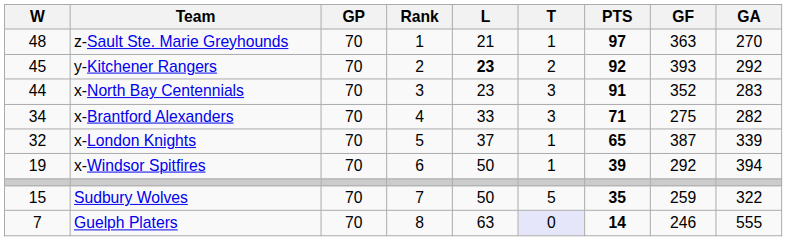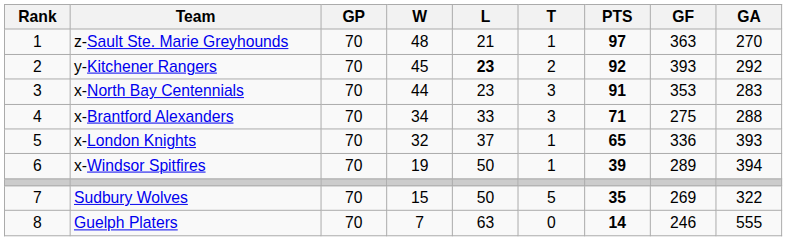 <table class="wikitable sortable" style="text-align:center">
 <tr>
-<th width="7.5%">W</th>
+<th width="7.5%">Rank</th>
 <th width="28.5%">Team</th>
 <th width="7.5%">GP</th>
-<th width="7.5%">Rank</th>
+<th width="7.5%">W</th>
 <th width="7.5%">L</th>
 <th width="7.5%">T</th>
 <th width="7.5%">PTS</th>
 <th width="7.5%">GF</th>
 <th width="7.5%">GA</th>
 </tr>
 <tr>
-<td>48</td>
+<td>1</td>
 <td align=left>z-<a href='#'>Sault Ste. Marie Greyhounds</a></td>
 <td>70</td>
-<td>1</td>
+<td>48</td>
 <td>21</td>
 <td>1</td>
 <td><strong>97</strong></td>
 <td>363</td>
 <td>270</td>
 </tr>
 <tr>
-<td>45</td>
+<td>2</td>
 <td align=left>y-<a href='#'>Kitchener Rangers</a></td>
 <td>70</td>
-<td>2</td>
+<td>45</td>
 <td><strong>23</strong></td>
 <td>2</td>
 <td><strong>92</strong></td>
 <td>393</td>
 <td>292</td>
 </tr>
 <tr>
-<td>44</td>
+<td>3</td>
 <td align=left>x-<a href='#'>North Bay Centennials</a></td>
 <td>70</td>
-<td>3</td>
+<td>44</td>
 <td>23</td>
 <td>3</td>
 <td><strong>91</strong></td>
-<td>352</td>
+<td>353</td>
 <td>283</td>
 </tr>
 <tr>
-<td>34</td>
+<td>4</td>
 <td align=left>x-<a href='#'>Brantford Alexanders</a></td>
 <td>70</td>
-<td>4</td>
+<td>34</td>
 <td>33</td>
 <td>3</td>
 <td><strong>71</strong></td>
 <td>275</td>
-<td>282</td>
+<td>288</td>
 </tr>
 <tr>
-<td>32</td>
+<td>5</td>
 <td align=left>x-<a href='#'>London Knights</a></td>
 <td>70</td>
-<td>5</td>
+<td>32</td>
 <td>37</td>
 <td>1</td>
 <td><strong>65</strong></td>
-<td>387</td>
-<td>339</td>
+<td>336</td>
+<td>393</td>
 </tr>
 <tr>
-<td>19</td>
+<td>6</td>
 <td align=left>x-<a href='#'>Windsor Spitfires</a></td>
 <td>70</td>
-<td>6</td>
+<td>19</td>
 <td>50</td>
 <td>1</td>
 <td><strong>39</strong></td>
-<td>292</td>
+<td>289</td>
 <td>394</td>
 </tr>
 <tr style="background-color:#cccccc;">
 <td></td>
 <td></td>
 <td></td>
 <td></td>
 <td></td>
 <td></td>
 <td></td>
 <td></td>
 <td></td>
 </tr>
 <tr>
-<td>15</td>
+<td>7</td>
 <td align=left><a href='#'>Sudbury Wolves</a></td>
 <td>70</td>
-<td>7</td>
+<td>15</td>
 <td>50</td>
 <td>5</td>
 <td><strong>35</strong></td>
-<td>259</td>
+<td>269</td>
 <td>322</td>
 </tr>
 <tr>
-<td>7</td>
+<td>8</td>
 <td align=left><a href='#'>Guelph Platers</a></td>
 <td>70</td>
-<td>8</td>
+<td>7</td>
 <td>63</td>
-<td style="background: lavender;">0</td>
+<td>0</td>
 <td><strong>14</strong></td>
 <td>246</td>
 <td>555</td>
 </tr>
 </table>
